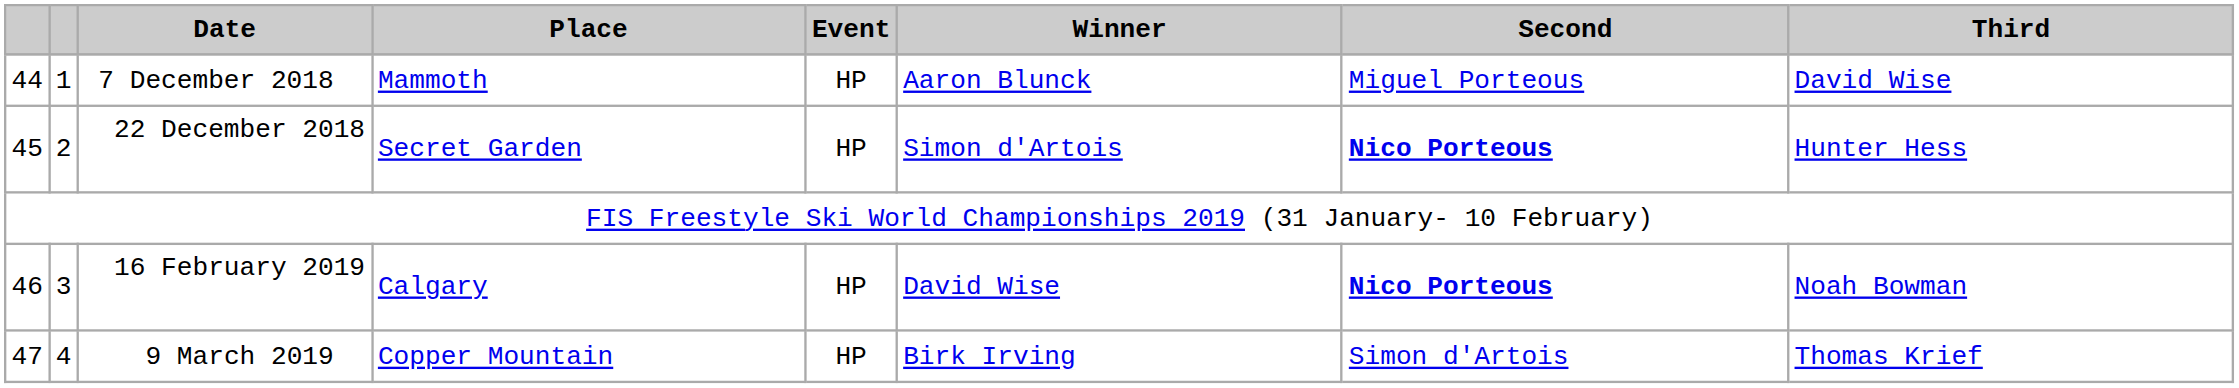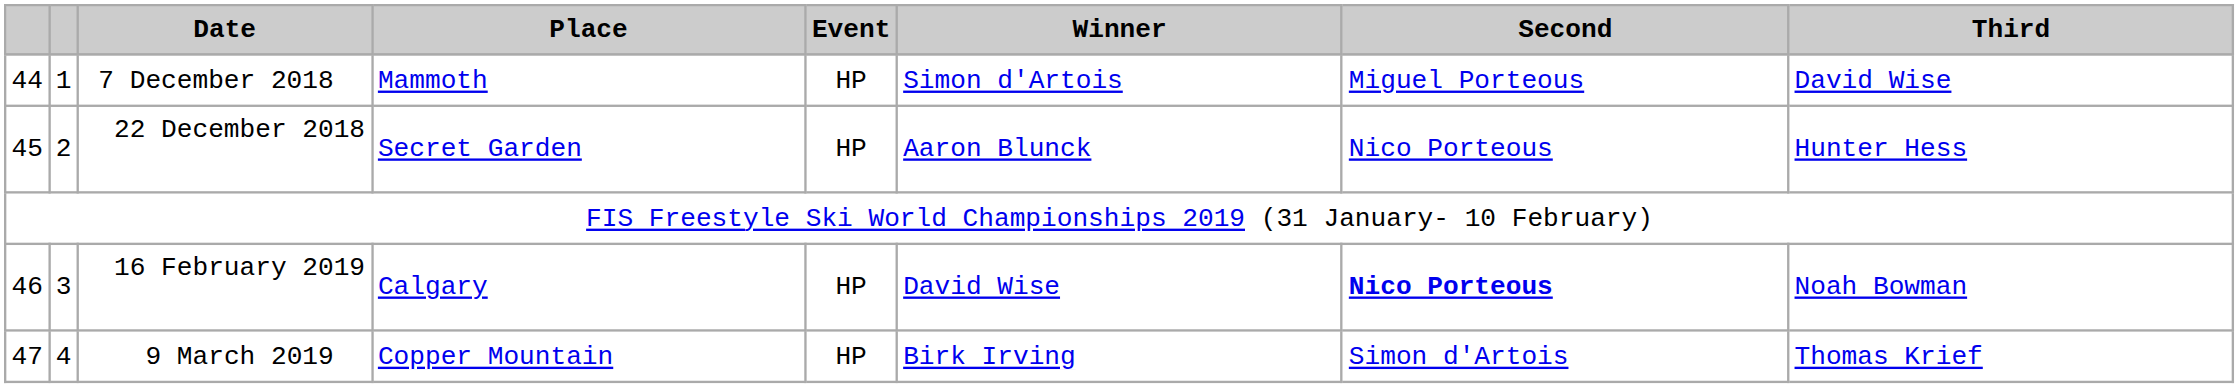 <table class="wikitable plainrowheaders" style="background:#fff; font-size:86%; line-height:16px; border:grey solid 1px; border-collapse:collapse;">
 <tr style="background:#ccc; text-align:center;">
 <th scope="col" style="background:#ccc; width=20 px;"></th>
 <th scope="col" style="background:#ccc; width=30 px;"></th>
 <th scope="col" style="background:#ccc; width:120px;">Date</th>
 <th scope="col" style="background:#ccc; width:180px;">Place</th>
 <th scope="col" style="background:#ccc; width:15px;">Event</th>
 <th scope="col" style="background:#ccc; width:185px;">Winner</th>
 <th scope="col" style="background:#ccc; width:185px;">Second</th>
 <th scope="col" style="background:#ccc; width:185px;">Third</th>
 </tr>
 <tr>
 <td align=center>44</td>
 <td align=center>1</td>
 <td align=right>7 December 2018  </td>
 <td> <a href='#'>Mammoth</a></td>
 <td align=center>HP</td>
-<td> <a href='#'>Aaron Blunck</a></td>
+<td> <a href='#'>Simon d'Artois</a></td>
 <td> <a href='#'>Miguel Porteous</a></td>
 <td> <a href='#'>David Wise</a></td>
 </tr>
 <tr>
 <td align=center>45</td>
 <td align=center>2</td>
 <td align=right>22 December 2018  </td>
 <td> <a href='#'>Secret Garden</a></td>
 <td align=center>HP</td>
-<td> <a href='#'>Simon d'Artois</a></td>
-<td><strong> <a href='#'>Nico Porteous</a></strong></td>
+<td> <a href='#'>Aaron Blunck</a></td>
+<td> <a href='#'>Nico Porteous</a></td>
 <td> <a href='#'>Hunter Hess</a></td>
 </tr>
 <tr>
 <td colspan="8" align="middle"><a href='#'>FIS Freestyle Ski World Championships 2019</a>  (31 January- 10 February)</td>
 </tr>
 <tr>
 <td align=center>46</td>
 <td align=center>3</td>
 <td align=right>16 February 2019  </td>
 <td> <a href='#'>Calgary</a></td>
 <td align=center>HP</td>
 <td> <a href='#'>David Wise</a></td>
 <td><strong> <a href='#'>Nico Porteous</a></strong></td>
 <td> <a href='#'>Noah Bowman</a></td>
 </tr>
 <tr>
 <td align=center>47</td>
 <td align=center>4</td>
 <td align=right>9 March 2019  </td>
 <td> <a href='#'>Copper Mountain</a></td>
 <td align=center>HP</td>
 <td> <a href='#'>Birk Irving</a></td>
 <td> <a href='#'>Simon d'Artois</a></td>
 <td> <a href='#'>Thomas Krief</a></td>
 </tr>
 </table>
